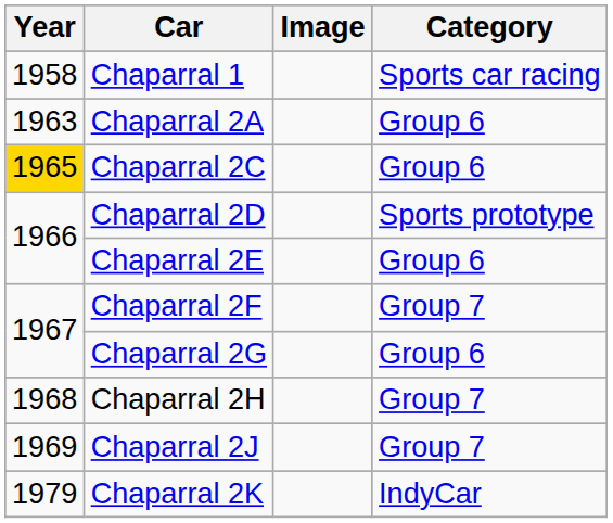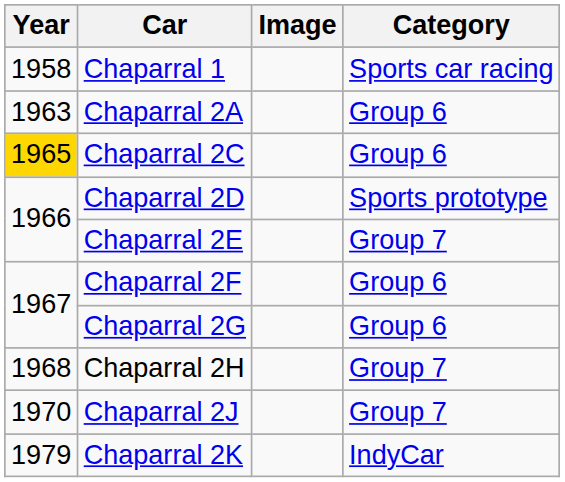 <table class="wikitable">
 <tr>
 <th>Year</th>
 <th>Car</th>
 <th>Image</th>
 <th>Category</th>
 </tr>
 <tr>
 <td>1958</td>
 <td><a href='#'>Chaparral 1</a></td>
 <td></td>
 <td><a href='#'>Sports car racing</a></td>
 </tr>
 <tr>
 <td>1963</td>
 <td><a href='#'>Chaparral 2A</a></td>
 <td></td>
 <td><a href='#'>Group 6</a></td>
 </tr>
 <tr>
 <td style="background: gold;">1965</td>
 <td><a href='#'>Chaparral 2C</a></td>
 <td></td>
 <td><a href='#'>Group 6</a></td>
 </tr>
 <tr>
 <td rowspan="2">1966</td>
 <td><a href='#'>Chaparral 2D</a></td>
 <td></td>
 <td><a href='#'>Sports prototype</a></td>
 </tr>
 <tr>
 <td><a href='#'>Chaparral 2E</a></td>
 <td></td>
-<td><a href='#'>Group 6</a></td>
+<td><a href='#'>Group 7</a></td>
 </tr>
 <tr>
 <td rowspan="2">1967</td>
 <td><a href='#'>Chaparral 2F</a></td>
 <td></td>
-<td><a href='#'>Group 7</a></td>
+<td><a href='#'>Group 6</a></td>
 </tr>
 <tr>
 <td><a href='#'>Chaparral 2G</a></td>
 <td></td>
 <td><a href='#'>Group 6</a></td>
 </tr>
 <tr>
 <td>1968</td>
 <td>Chaparral 2H</td>
 <td></td>
 <td><a href='#'>Group 7</a></td>
 </tr>
 <tr>
-<td>1969</td>
+<td>1970</td>
 <td><a href='#'>Chaparral 2J</a></td>
 <td></td>
 <td><a href='#'>Group 7</a></td>
 </tr>
 <tr>
 <td>1979</td>
 <td><a href='#'>Chaparral 2K</a></td>
 <td></td>
 <td><a href='#'>IndyCar</a></td>
 </tr>
 </table>
